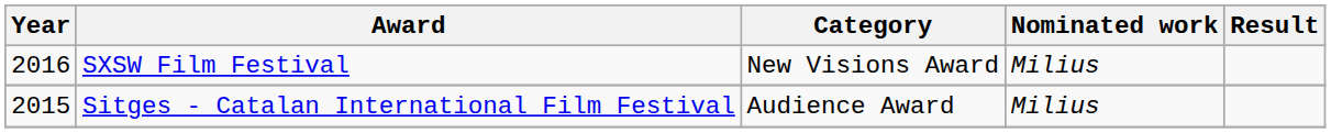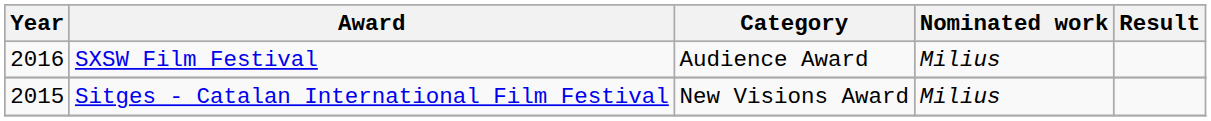 <table class="wikitable sortable">
 <tr>
 <th>Year</th>
 <th>Award</th>
 <th>Category</th>
 <th>Nominated work</th>
 <th>Result</th>
 </tr>
 <tr>
 <td>2016</td>
 <td><a href='#'>SXSW Film Festival</a></td>
-<td>New Visions Award</td>
+<td>Audience Award</td>
 <td><em>Milius</em></td>
 <td></td>
 </tr>
 <tr>
 </tr>
 <tr>
 <td>2015</td>
 <td><a href='#'>Sitges - Catalan International Film Festival</a></td>
-<td>Audience Award</td>
+<td>New Visions Award</td>
 <td><em>Milius</em></td>
 <td></td>
 </tr>
 <tr>
 </tr>
 </table>
